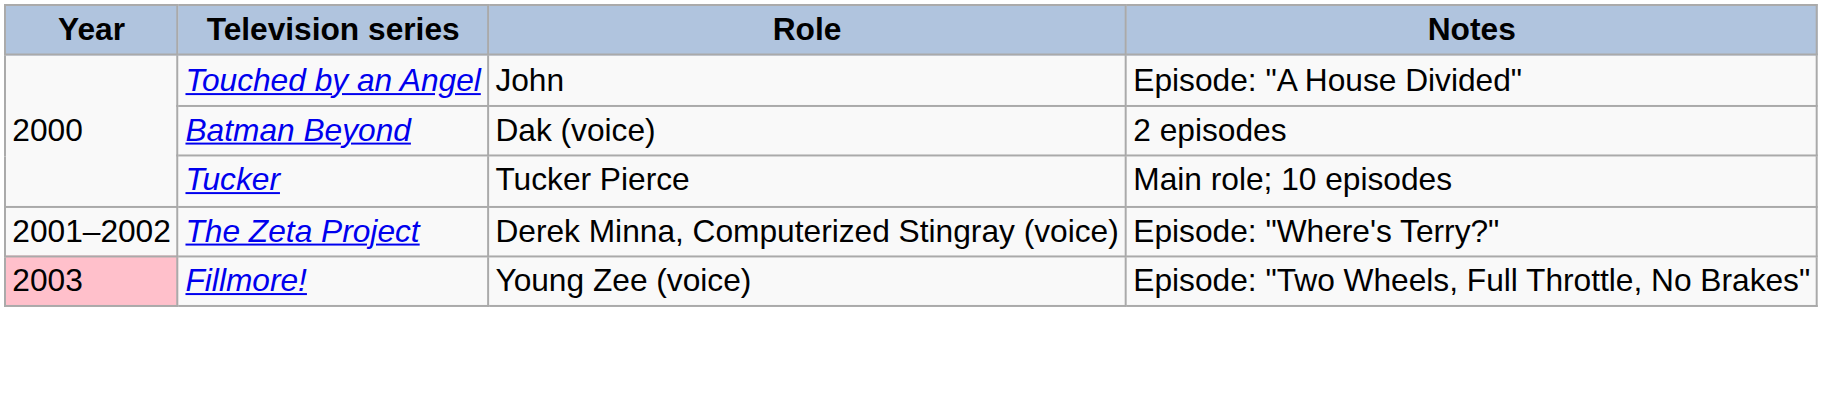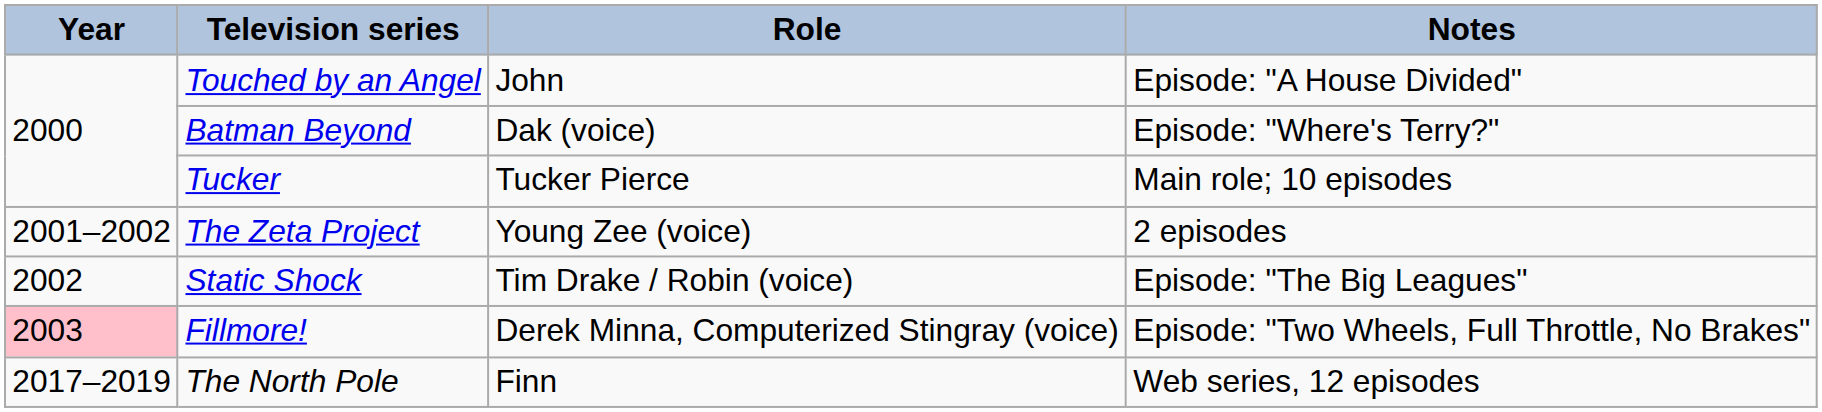 <table class="wikitable">
 <tr>
 <th style="background:#B0C4DE;">Year</th>
 <th style="background:#B0C4DE;">Television series</th>
 <th style="background:#B0C4DE;">Role</th>
 <th style="background:#B0C4DE;">Notes</th>
 </tr>
 <tr>
 <td rowspan="3">2000</td>
 <td><em><a href='#'>Touched by an Angel</a></em></td>
 <td>John</td>
 <td>Episode: "A House Divided"</td>
 </tr>
 <tr>
 <td><em><a href='#'>Batman Beyond</a></em></td>
 <td>Dak (voice)</td>
-<td>2 episodes</td>
+<td>Episode: "Where's Terry?"</td>
 </tr>
 <tr>
 <td><em><a href='#'>Tucker</a></em></td>
 <td>Tucker Pierce</td>
 <td>Main role; 10 episodes</td>
 </tr>
 <tr>
 <td>2001–2002</td>
 <td><em><a href='#'>The Zeta Project</a></em></td>
-<td>Derek Minna, Computerized Stingray (voice)</td>
-<td>Episode: "Where's Terry?"</td>
+<td>Young Zee (voice)</td>
+<td>2 episodes</td>
+</tr>
+<tr>
+<td>2002</td>
+<td><em><a href='#'>Static Shock</a></em></td>
+<td>Tim Drake / Robin (voice)</td>
+<td>Episode: "The Big Leagues"</td>
 </tr>
 <tr>
 <td style="background: pink;">2003</td>
 <td><em><a href='#'>Fillmore!</a></em></td>
-<td>Young Zee (voice)</td>
+<td>Derek Minna, Computerized Stingray (voice)</td>
 <td>Episode: "Two Wheels, Full Throttle, No Brakes"</td>
 </tr>
+<tr>
+<td>2017–2019</td>
+<td><em>The North Pole</em></td>
+<td>Finn</td>
+<td>Web series, 12 episodes</td>
+</tr>
 </table>
